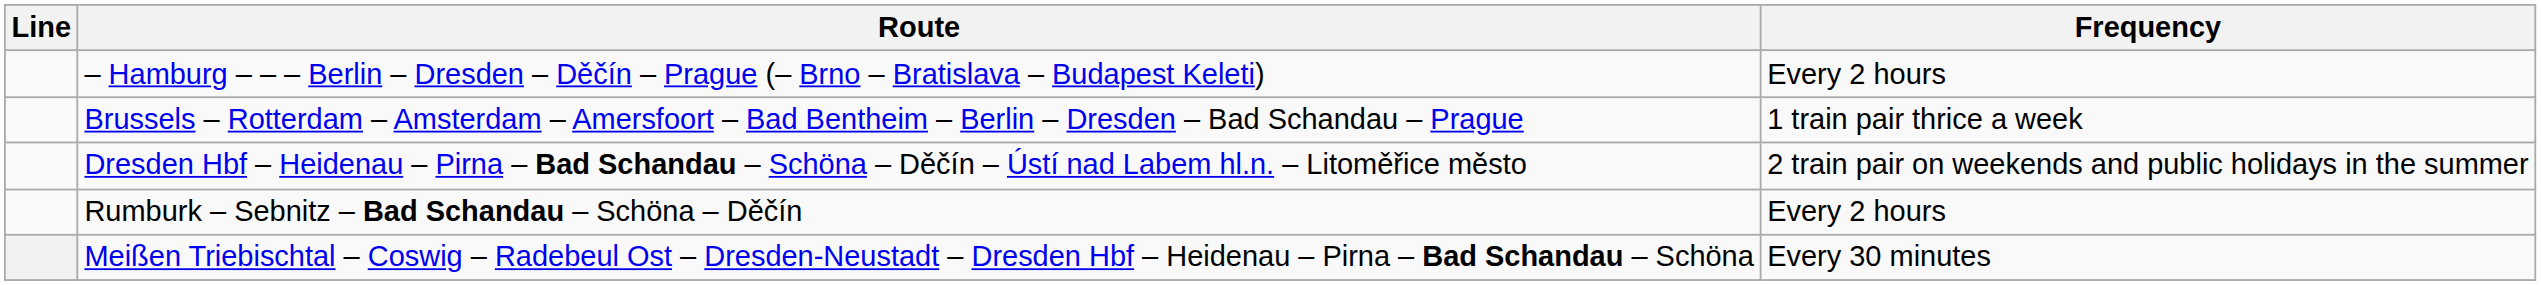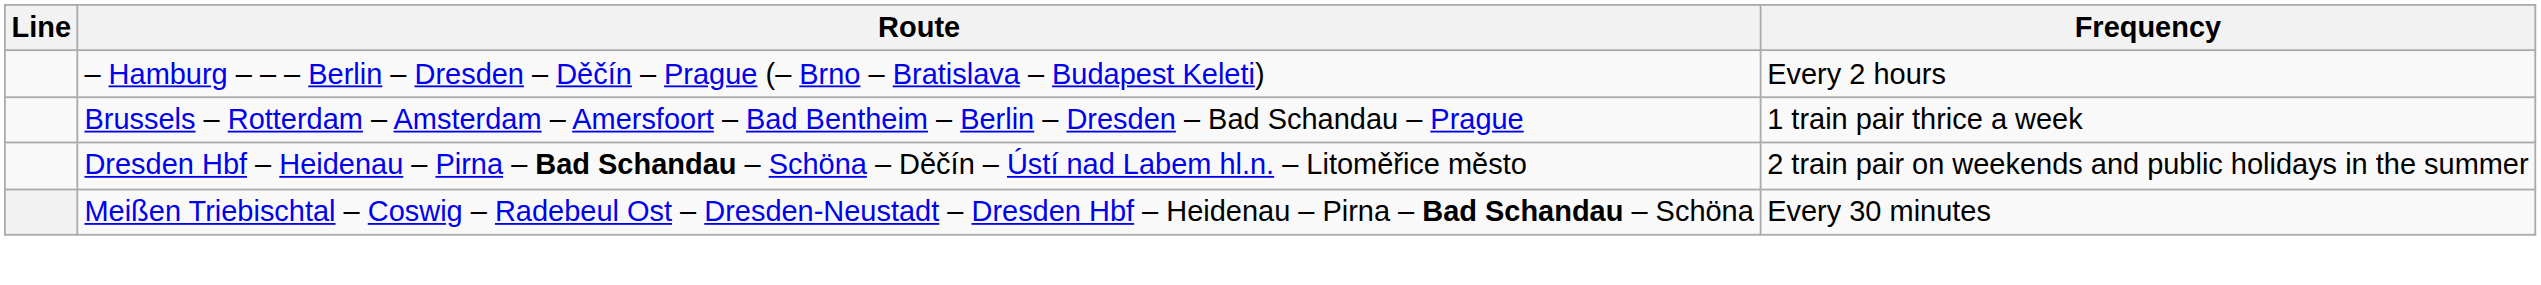 <table class="wikitable vatop">
 <tr>
 <th>Line</th>
 <th>Route</th>
 <th>Frequency</th>
 </tr>
 <tr>
 <td></td>
 <td> – <a href='#'>Hamburg</a> –  –  – <a href='#'>Berlin</a> –  <a href='#'>Dresden</a> –  <a href='#'>Děčín</a> – <a href='#'>Prague</a> (– <a href='#'>Brno</a> – <a href='#'>Bratislava</a> – <a href='#'>Budapest Keleti</a>)</td>
 <td>Every 2 hours</td>
 </tr>
 <tr>
 <td></td>
 <td><a href='#'>Brussels</a> – <a href='#'>Rotterdam</a> – <a href='#'>Amsterdam</a> – <a href='#'>Amersfoort</a> – <a href='#'>Bad Bentheim</a> – <a href='#'>Berlin</a> – <a href='#'>Dresden</a> – Bad Schandau – <a href='#'>Prague</a></td>
 <td>1 train pair thrice a week</td>
 </tr>
 <tr>
 <td></td>
 <td><a href='#'>Dresden Hbf</a> – <a href='#'>Heidenau</a> – <a href='#'>Pirna</a> – <strong>Bad Schandau</strong> – <a href='#'>Schöna</a> – Děčín – <a href='#'>Ústí nad Labem hl.n.</a> – Litoměřice město</td>
 <td>2 train pair on weekends and public holidays in the summer</td>
 </tr>
 <tr>
-<td></td>
-<td>Rumburk – Sebnitz – <strong>Bad Schandau</strong> – Schöna – Děčín</td>
-<td>Every 2 hours</td>
-</tr>
-<tr>
 <th></th>
 <td><a href='#'>Meißen Triebischtal</a> – <a href='#'>Coswig</a> – <a href='#'>Radebeul Ost</a> – <a href='#'>Dresden-Neustadt</a> – <a href='#'>Dresden Hbf</a> – Heidenau – Pirna – <strong>Bad Schandau</strong> – Schöna</td>
 <td>Every 30 minutes</td>
 </tr>
 </table>
